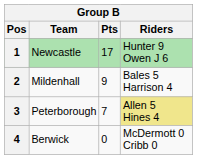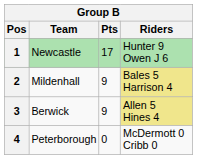 <table class="wikitable">
 <tr>
 <th colspan="4">Group B</th>
 </tr>
 <tr>
 <th width=20>Pos</th>
 <th width=80>Team</th>
 <th width=20>Pts</th>
 <th width=100>Riders</th>
 </tr>
 <tr style="background:#ACE1AF;">
 <th>1</th>
 <td>Newcastle</td>
 <td>17</td>
 <td>Hunter 9<br>Owen J 6</td>
 </tr>
 <tr>
 <th>2</th>
 <td>Mildenhall</td>
 <td>9</td>
-<td>Bales 5<br>Harrison 4</td>
+<td style="background: khaki;">Bales 5<br>Harrison 4</td>
 </tr>
 <tr>
 <th>3</th>
-<td>Peterborough</td>
-<td>7</td>
+<td>Berwick</td>
+<td>9</td>
 <td style="background: khaki;">Allen 5<br>Hines 4</td>
 </tr>
 <tr>
 <th>4</th>
-<td>Berwick</td>
+<td>Peterborough</td>
 <td>0</td>
 <td>McDermott 0<br>Cribb 0</td>
 </tr>
 </table>
